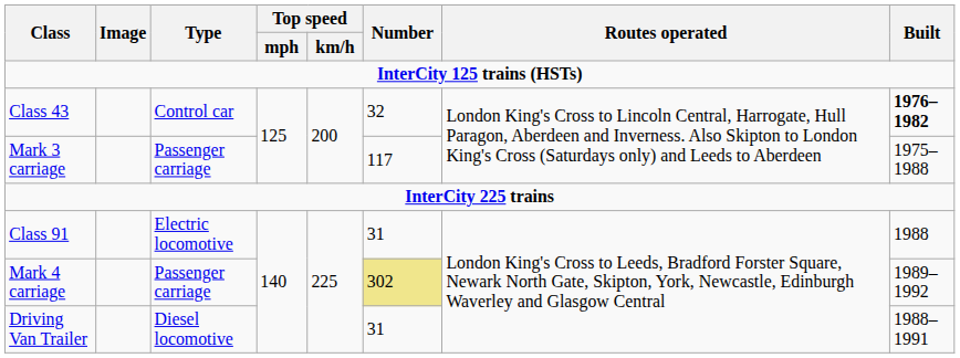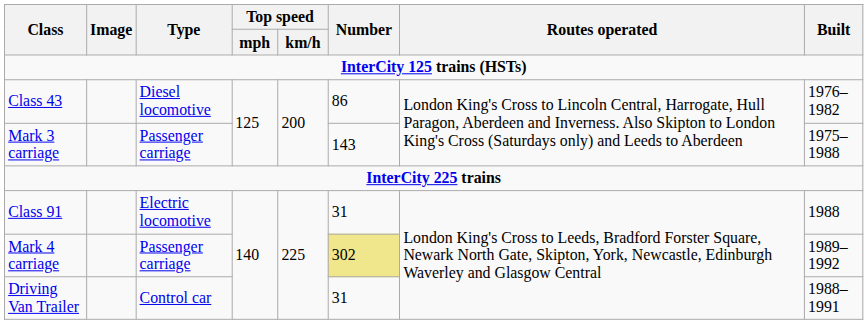 <table class="wikitable">
 <tr>
 <th rowspan="2"> Class </th>
 <th rowspan="2">Image</th>
 <th rowspan="2"> Type </th>
 <th colspan="2"> Top speed </th>
 <th rowspan="2"> Number </th>
 <th rowspan="2"> Routes operated </th>
 <th rowspan="2"> Built </th>
 </tr>
 <tr>
 <th> mph </th>
 <th> km/h </th>
 </tr>
 <tr>
 <td colspan="8" style="text-align:center;"><strong><a href='#'>InterCity 125</a> trains (HSTs)</strong></td>
 </tr>
 <tr>
 <td><a href='#'>Class 43</a></td>
 <td></td>
-<td><a href='#'>Control car</a></td>
+<td><a href='#'>Diesel locomotive</a></td>
 <td rowspan="2">125</td>
 <td rowspan="2">200</td>
-<td>32</td>
+<td>86</td>
 <td rowspan="2">London King's Cross to Lincoln Central, Harrogate, Hull Paragon, Aberdeen and Inverness. Also Skipton to London King's Cross (Saturdays only) and Leeds to Aberdeen</td>
-<td><strong>1976–1982</strong></td>
+<td>1976–1982</td>
 </tr>
 <tr>
 <td><a href='#'>Mark 3 carriage</a></td>
 <td></td>
 <td><a href='#'>Passenger carriage</a></td>
-<td>117</td>
+<td>143</td>
 <td>1975–1988</td>
 </tr>
 <tr>
 <td colspan="8" style="text-align:center;"><strong><a href='#'>InterCity 225</a> trains</strong></td>
 </tr>
 <tr>
 <td><a href='#'>Class 91</a></td>
 <td></td>
 <td><a href='#'>Electric locomotive</a></td>
 <td rowspan="3">140</td>
 <td rowspan="3">225</td>
 <td>31</td>
 <td rowspan="3">London King's Cross to Leeds, Bradford Forster Square, Newark North Gate, Skipton, York, Newcastle, Edinburgh Waverley and Glasgow Central</td>
 <td>1988</td>
 </tr>
 <tr>
 <td><a href='#'>Mark 4 carriage</a></td>
 <td></td>
 <td><a href='#'>Passenger carriage</a></td>
 <td style="background: khaki;">302</td>
 <td>1989–1992</td>
 </tr>
 <tr>
 <td><a href='#'>Driving Van Trailer</a></td>
 <td></td>
-<td><a href='#'>Diesel locomotive</a></td>
+<td><a href='#'>Control car</a></td>
 <td>31</td>
 <td>1988–1991</td>
 </tr>
 </table>
